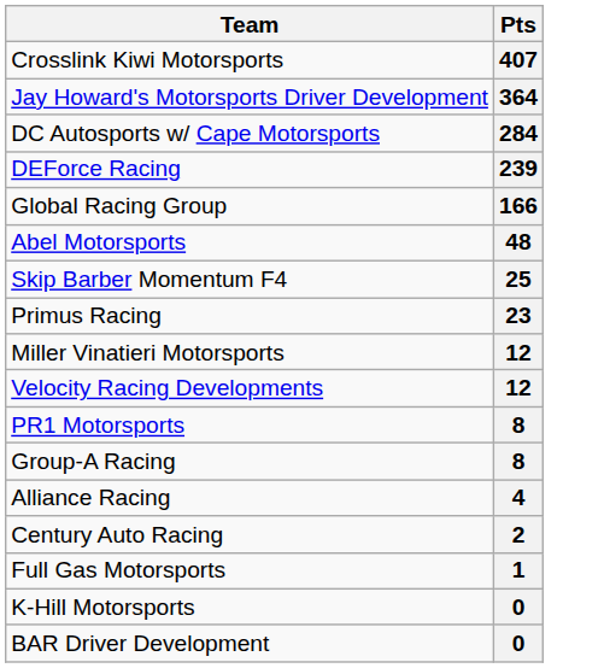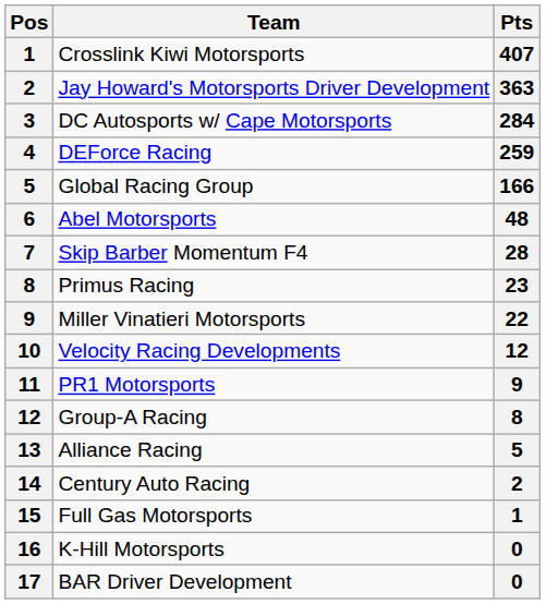 <table class="wikitable" style="font-size: 85%">
 <tr>
+<th>Pos</th>
 <th>Team</th>
 <th>Pts</th>
 </tr>
 <tr>
+<th>1</th>
 <td>Crosslink Kiwi Motorsports</td>
 <th>407</th>
 </tr>
 <tr>
+<th>2</th>
 <td><a href='#'>Jay Howard's Motorsports Driver Development</a></td>
-<th>364</th>
+<th>363</th>
 </tr>
 <tr>
+<th>3</th>
 <td>DC Autosports w/ <a href='#'>Cape Motorsports</a></td>
 <th>284</th>
 </tr>
 <tr>
+<th>4</th>
 <td><a href='#'>DEForce Racing</a></td>
-<th>239</th>
+<th>259</th>
 </tr>
 <tr>
+<th>5</th>
 <td>Global Racing Group</td>
 <th>166</th>
 </tr>
 <tr>
+<th>6</th>
 <td><a href='#'>Abel Motorsports</a></td>
 <th>48</th>
 </tr>
 <tr>
+<th>7</th>
 <td><a href='#'>Skip Barber</a> Momentum F4</td>
-<th>25</th>
+<th>28</th>
 </tr>
 <tr>
+<th>8</th>
 <td>Primus Racing</td>
 <th>23</th>
 </tr>
 <tr>
+<th>9</th>
 <td>Miller Vinatieri Motorsports</td>
-<th>12</th>
+<th>22</th>
 </tr>
 <tr>
+<th>10</th>
 <td><a href='#'>Velocity Racing Developments</a></td>
 <th>12</th>
 </tr>
 <tr>
+<th>11</th>
 <td><a href='#'>PR1 Motorsports</a></td>
-<th>8</th>
+<th>9</th>
 </tr>
 <tr>
+<th>12</th>
 <td>Group-A Racing</td>
 <th>8</th>
 </tr>
 <tr>
+<th>13</th>
 <td>Alliance Racing</td>
-<th>4</th>
+<th>5</th>
 </tr>
 <tr>
+<th>14</th>
 <td>Century Auto Racing</td>
 <th>2</th>
 </tr>
 <tr>
+<th>15</th>
 <td>Full Gas Motorsports</td>
 <th>1</th>
 </tr>
 <tr>
+<th>16</th>
 <td>K-Hill Motorsports</td>
 <th>0</th>
 </tr>
 <tr>
+<th>17</th>
 <td>BAR Driver Development</td>
 <th>0</th>
 </tr>
 </table>
